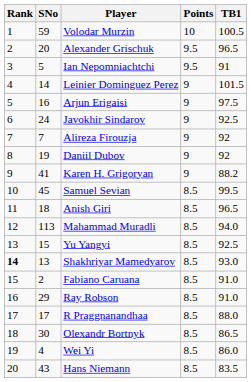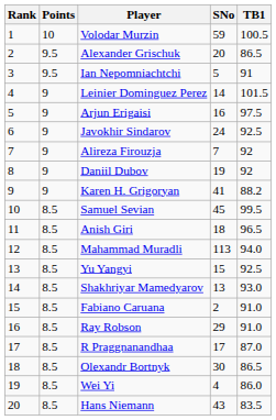 <table class="wikitable sortable">
 <tr>
 <th>Rank</th>
+<th>Points</th>
+<th>Player</th>
 <th>SNo</th>
-<th>Player</th>
-<th>Points</th>
 <th>TB1</th>
 </tr>
 <tr>
 <td>1</td>
+<td>10</td>
+<td> <a href='#'>Volodar Murzin</a></td>
 <td>59</td>
-<td> <a href='#'>Volodar Murzin</a></td>
-<td>10</td>
 <td>100.5</td>
 </tr>
 <tr>
 <td>2</td>
+<td>9.5</td>
+<td> <a href='#'>Alexander Grischuk</a></td>
 <td>20</td>
-<td> <a href='#'>Alexander Grischuk</a></td>
-<td>9.5</td>
-<td>96.5</td>
+<td>86.5</td>
 </tr>
 <tr>
 <td>3</td>
+<td>9.5</td>
+<td> <a href='#'>Ian Nepomniachtchi</a></td>
 <td>5</td>
-<td> <a href='#'>Ian Nepomniachtchi</a></td>
-<td>9.5</td>
 <td>91</td>
 </tr>
 <tr>
 <td>4</td>
+<td>9</td>
+<td> <a href='#'>Leinier Dominguez Perez</a></td>
 <td>14</td>
-<td> <a href='#'>Leinier Dominguez Perez</a></td>
-<td>9</td>
 <td>101.5</td>
 </tr>
 <tr>
 <td>5</td>
+<td>9</td>
+<td> <a href='#'>Arjun Erigaisi</a></td>
 <td>16</td>
-<td> <a href='#'>Arjun Erigaisi</a></td>
-<td>9</td>
 <td>97.5</td>
 </tr>
 <tr>
 <td>6</td>
+<td>9</td>
+<td> <a href='#'>Javokhir Sindarov</a></td>
 <td>24</td>
-<td> <a href='#'>Javokhir Sindarov</a></td>
-<td>9</td>
 <td>92.5</td>
 </tr>
 <tr>
 <td>7</td>
+<td>9</td>
+<td> <a href='#'>Alireza Firouzja</a></td>
 <td>7</td>
-<td> <a href='#'>Alireza Firouzja</a></td>
-<td>9</td>
 <td>92</td>
 </tr>
 <tr>
 <td>8</td>
+<td>9</td>
+<td> <a href='#'>Daniil Dubov</a></td>
 <td>19</td>
-<td> <a href='#'>Daniil Dubov</a></td>
-<td>9</td>
 <td>92</td>
 </tr>
 <tr>
 <td>9</td>
+<td>9</td>
+<td> <a href='#'>Karen H. Grigoryan</a></td>
 <td>41</td>
-<td> <a href='#'>Karen H. Grigoryan</a></td>
-<td>9</td>
 <td>88.2</td>
 </tr>
 <tr>
 <td>10</td>
+<td>8.5</td>
+<td> <a href='#'>Samuel Sevian</a></td>
 <td>45</td>
-<td> <a href='#'>Samuel Sevian</a></td>
-<td>8.5</td>
 <td>99.5</td>
 </tr>
 <tr>
 <td>11</td>
+<td>8.5</td>
+<td> <a href='#'>Anish Giri</a></td>
 <td>18</td>
-<td> <a href='#'>Anish Giri</a></td>
-<td>8.5</td>
 <td>96.5</td>
 </tr>
 <tr>
 <td>12</td>
+<td>8.5</td>
+<td> <a href='#'>Mahammad Muradli</a></td>
 <td>113</td>
-<td> <a href='#'>Mahammad Muradli</a></td>
-<td>8.5</td>
 <td>94.0</td>
 </tr>
 <tr>
 <td>13</td>
+<td>8.5</td>
+<td> <a href='#'>Yu Yangyi</a></td>
 <td>15</td>
-<td> <a href='#'>Yu Yangyi</a></td>
-<td>8.5</td>
 <td>92.5</td>
 </tr>
 <tr>
-<td><strong>14</strong></td>
+<td>14</td>
+<td>8.5</td>
+<td> <a href='#'>Shakhriyar Mamedyarov</a></td>
 <td>13</td>
-<td> <a href='#'>Shakhriyar Mamedyarov</a></td>
-<td>8.5</td>
 <td>93.0</td>
 </tr>
 <tr>
 <td>15</td>
+<td>8.5</td>
+<td> <a href='#'>Fabiano Caruana</a></td>
 <td>2</td>
-<td> <a href='#'>Fabiano Caruana</a></td>
-<td>8.5</td>
 <td>91.0</td>
 </tr>
 <tr>
 <td>16</td>
+<td>8.5</td>
+<td> <a href='#'>Ray Robson</a></td>
 <td>29</td>
-<td> <a href='#'>Ray Robson</a></td>
-<td>8.5</td>
 <td>91.0</td>
 </tr>
 <tr>
 <td>17</td>
+<td>8.5</td>
+<td> <a href='#'>R Praggnanandhaa</a></td>
 <td>17</td>
-<td> <a href='#'>R Praggnanandhaa</a></td>
-<td>8.5</td>
-<td>88.0</td>
+<td>87.0</td>
 </tr>
 <tr>
 <td>18</td>
+<td>8.5</td>
+<td> <a href='#'>Olexandr Bortnyk</a></td>
 <td>30</td>
-<td> <a href='#'>Olexandr Bortnyk</a></td>
-<td>8.5</td>
 <td>86.5</td>
 </tr>
 <tr>
 <td>19</td>
+<td>8.5</td>
+<td> <a href='#'>Wei Yi</a></td>
 <td>4</td>
-<td> <a href='#'>Wei Yi</a></td>
-<td>8.5</td>
 <td>86.0</td>
 </tr>
 <tr>
 <td>20</td>
+<td>8.5</td>
+<td> <a href='#'>Hans Niemann</a></td>
 <td>43</td>
-<td> <a href='#'>Hans Niemann</a></td>
-<td>8.5</td>
 <td>83.5</td>
 </tr>
 </table>
